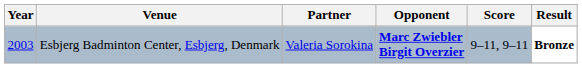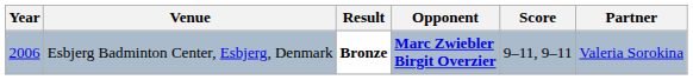 <table class="sortable wikitable" style="font-size: 95%;">
 <tr>
 <th>Year</th>
 <th>Venue</th>
-<th>Partner</th>
+<th>Result</th>
 <th>Opponent</th>
 <th>Score</th>
-<th>Result</th>
+<th>Partner</th>
 </tr>
 <tr style="background:#AABBCC">
-<td align="center"><a href='#'>2003</a></td>
+<td align="center"><a href='#'>2006</a></td>
 <td align="left">Esbjerg Badminton Center, <a href='#'>Esbjerg</a>, Denmark</td>
-<td align="left"> <a href='#'>Valeria Sorokina</a></td>
+<td style="text-align:left; background:white"> <strong>Bronze</strong></td>
 <td align="left"><strong> <a href='#'>Marc Zwiebler</a><br> <a href='#'>Birgit Overzier</a></strong></td>
 <td align="left">9–11, 9–11</td>
-<td style="text-align:left; background:white"> <strong>Bronze</strong></td>
+<td align="left"> <a href='#'>Valeria Sorokina</a></td>
 </tr>
 </table>
